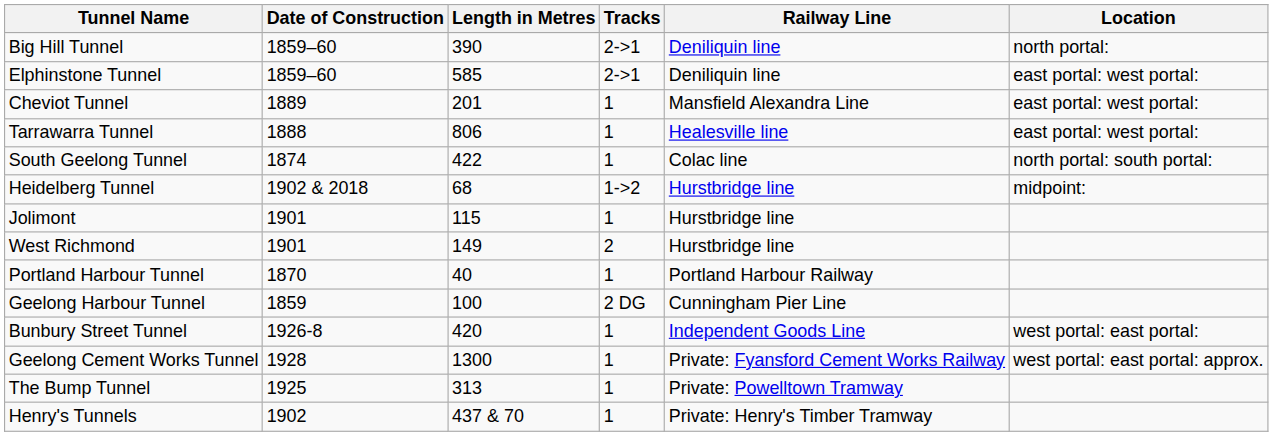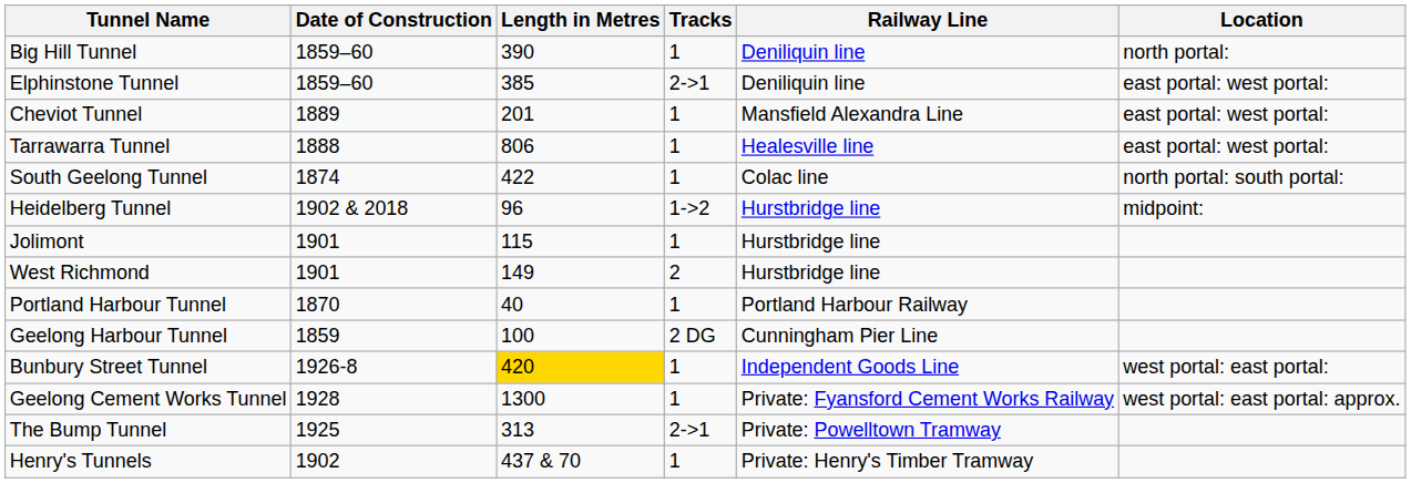 <table class="wikitable sortable">
 <tr>
 <th>Tunnel Name</th>
 <th>Date of Construction</th>
 <th>Length in Metres</th>
 <th>Tracks</th>
 <th>Railway Line</th>
 <th>Location</th>
 </tr>
 <tr>
 <td>Big Hill Tunnel</td>
 <td>1859–60</td>
 <td>390</td>
-<td>2->1</td>
+<td>1</td>
 <td><a href='#'>Deniliquin line</a></td>
 <td>north portal: </td>
 </tr>
 <tr>
 <td>Elphinstone Tunnel</td>
 <td>1859–60</td>
-<td>585</td>
+<td>385</td>
 <td>2->1</td>
 <td>Deniliquin line</td>
 <td>east portal:  west portal: </td>
 </tr>
 <tr>
 <td>Cheviot Tunnel</td>
 <td>1889</td>
 <td>201</td>
 <td>1</td>
 <td>Mansfield Alexandra Line</td>
 <td>east portal:  west portal: </td>
 </tr>
 <tr>
 <td>Tarrawarra Tunnel</td>
 <td>1888</td>
 <td>806</td>
 <td>1</td>
 <td><a href='#'>Healesville line</a></td>
 <td>east portal:  west portal: </td>
 </tr>
 <tr>
 <td>South Geelong Tunnel</td>
 <td>1874</td>
 <td>422</td>
 <td>1</td>
 <td>Colac line</td>
 <td>north portal:  south portal: </td>
 </tr>
 <tr>
 <td>Heidelberg Tunnel</td>
 <td>1902 & 2018</td>
-<td>68</td>
+<td>96</td>
 <td>1->2</td>
 <td><a href='#'>Hurstbridge line</a></td>
 <td>midpoint: </td>
 </tr>
 <tr>
 <td>Jolimont</td>
 <td>1901</td>
 <td>115</td>
 <td>1</td>
 <td>Hurstbridge line</td>
 <td></td>
 </tr>
 <tr>
 <td>West Richmond</td>
 <td>1901</td>
 <td>149</td>
 <td>2</td>
 <td>Hurstbridge line</td>
 <td></td>
 </tr>
 <tr>
 <td>Portland Harbour Tunnel</td>
 <td>1870</td>
 <td>40</td>
 <td>1</td>
 <td>Portland Harbour Railway</td>
 <td></td>
 </tr>
 <tr>
 <td>Geelong Harbour Tunnel</td>
 <td>1859</td>
 <td>100</td>
 <td>2 DG</td>
 <td>Cunningham Pier Line</td>
 <td></td>
 </tr>
 <tr>
 <td>Bunbury Street Tunnel</td>
 <td>1926-8</td>
-<td>420</td>
+<td style="background: gold;">420</td>
 <td>1</td>
 <td><a href='#'>Independent Goods Line</a></td>
 <td>west portal:  east portal: </td>
 </tr>
 <tr>
 <td>Geelong Cement Works Tunnel</td>
 <td>1928</td>
 <td>1300</td>
 <td>1</td>
 <td>Private: <a href='#'>Fyansford Cement Works Railway</a></td>
 <td>west portal:  east portal:  approx.</td>
 </tr>
 <tr>
 <td>The Bump Tunnel</td>
 <td>1925</td>
 <td>313</td>
-<td>1</td>
+<td>2->1</td>
 <td>Private: <a href='#'>Powelltown Tramway</a></td>
 <td></td>
 </tr>
 <tr>
 <td>Henry's Tunnels</td>
 <td>1902</td>
 <td>437 & 70</td>
 <td>1</td>
 <td>Private: Henry's Timber Tramway</td>
 <td></td>
 </tr>
 </table>
